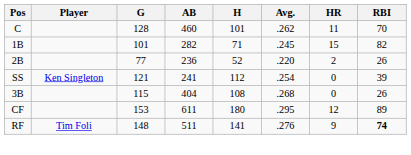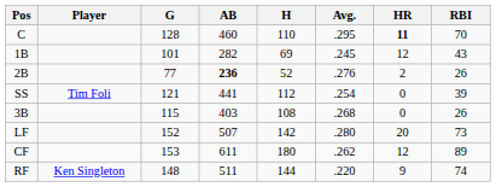 <table class="wikitable sortable">
 <tr>
 <th bgcolor="#DDDDFF" width="5%">Pos</th>
 <th bgcolor="#DDDDFF" width="16%">Player</th>
 <th bgcolor="#DDDDFF" width="9%">G</th>
 <th bgcolor="#DDDDFF" width="9%">AB</th>
 <th bgcolor="#DDDDFF" width="9%">H</th>
 <th bgcolor="#DDDDFF" width="9%">Avg.</th>
 <th bgcolor="#DDDDFF" width="9%">HR</th>
 <th bgcolor="#DDDDFF" width="9%">RBI</th>
 </tr>
 <tr align="center">
 <td>C</td>
 <td></td>
 <td>128</td>
 <td>460</td>
-<td>101</td>
-<td>.262</td>
-<td>11</td>
+<td>110</td>
+<td>.295</td>
+<td><strong>11</strong></td>
 <td>70</td>
 </tr>
 <tr align="center">
 <td>1B</td>
 <td></td>
 <td>101</td>
 <td>282</td>
-<td>71</td>
+<td>69</td>
 <td>.245</td>
-<td>15</td>
-<td>82</td>
+<td>12</td>
+<td>43</td>
 </tr>
 <tr align="center">
 <td>2B</td>
 <td></td>
 <td>77</td>
-<td>236</td>
+<td><strong>236</strong></td>
 <td>52</td>
-<td>.220</td>
+<td>.276</td>
 <td>2</td>
 <td>26</td>
 </tr>
 <tr align="center">
 <td>SS</td>
-<td><a href='#'>Ken Singleton</a></td>
+<td><a href='#'>Tim Foli</a></td>
 <td>121</td>
-<td>241</td>
+<td>441</td>
 <td>112</td>
 <td>.254</td>
 <td>0</td>
 <td>39</td>
 </tr>
 <tr align=center>
 <td>3B</td>
 <td></td>
 <td>115</td>
-<td>404</td>
+<td>403</td>
 <td>108</td>
 <td>.268</td>
 <td>0</td>
 <td>26</td>
+</tr>
+<tr align="center">
+<td>LF</td>
+<td></td>
+<td>152</td>
+<td>507</td>
+<td>142</td>
+<td>.280</td>
+<td>20</td>
+<td>73</td>
 </tr>
 <tr align="center">
 <td>CF</td>
 <td></td>
 <td>153</td>
 <td>611</td>
 <td>180</td>
-<td>.295</td>
+<td>.262</td>
 <td>12</td>
 <td>89</td>
 </tr>
 <tr align="center">
 <td>RF</td>
-<td><a href='#'>Tim Foli</a></td>
+<td><a href='#'>Ken Singleton</a></td>
 <td>148</td>
 <td>511</td>
-<td>141</td>
-<td>.276</td>
+<td>144</td>
+<td>.220</td>
 <td>9</td>
-<td><strong>74</strong></td>
+<td>74</td>
 </tr>
 </table>
